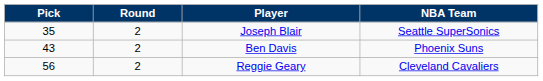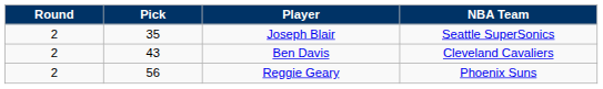 <table class="wikitable">
 <tr>
+<th style="background:#003366; color:white" width="10%">Round</th>
 <th style="background:#003366; color:white" width="10%">Pick</th>
-<th style="background:#003366; color:white" width="10%">Round</th>
 <th style="background:#003366; color:white" width="20%">Player</th>
 <th style="background:#003366; color:white" width="20%">NBA Team</th>
 </tr>
 <tr style="text-align: center">
+<td>2</td>
 <td>35</td>
-<td>2</td>
 <td><a href='#'>Joseph Blair</a></td>
 <td><a href='#'>Seattle SuperSonics</a></td>
 </tr>
 <tr style="text-align: center">
+<td>2</td>
 <td>43</td>
+<td><a href='#'>Ben Davis</a></td>
+<td><a href='#'>Cleveland Cavaliers</a></td>
+</tr>
+<tr style="text-align: center">
 <td>2</td>
-<td><a href='#'>Ben Davis</a></td>
+<td>56</td>
+<td><a href='#'>Reggie Geary</a></td>
 <td><a href='#'>Phoenix Suns</a></td>
 </tr>
-<tr style="text-align: center">
-<td>56</td>
-<td>2</td>
-<td><a href='#'>Reggie Geary</a></td>
-<td><a href='#'>Cleveland Cavaliers</a></td>
-</tr>
 </table>
